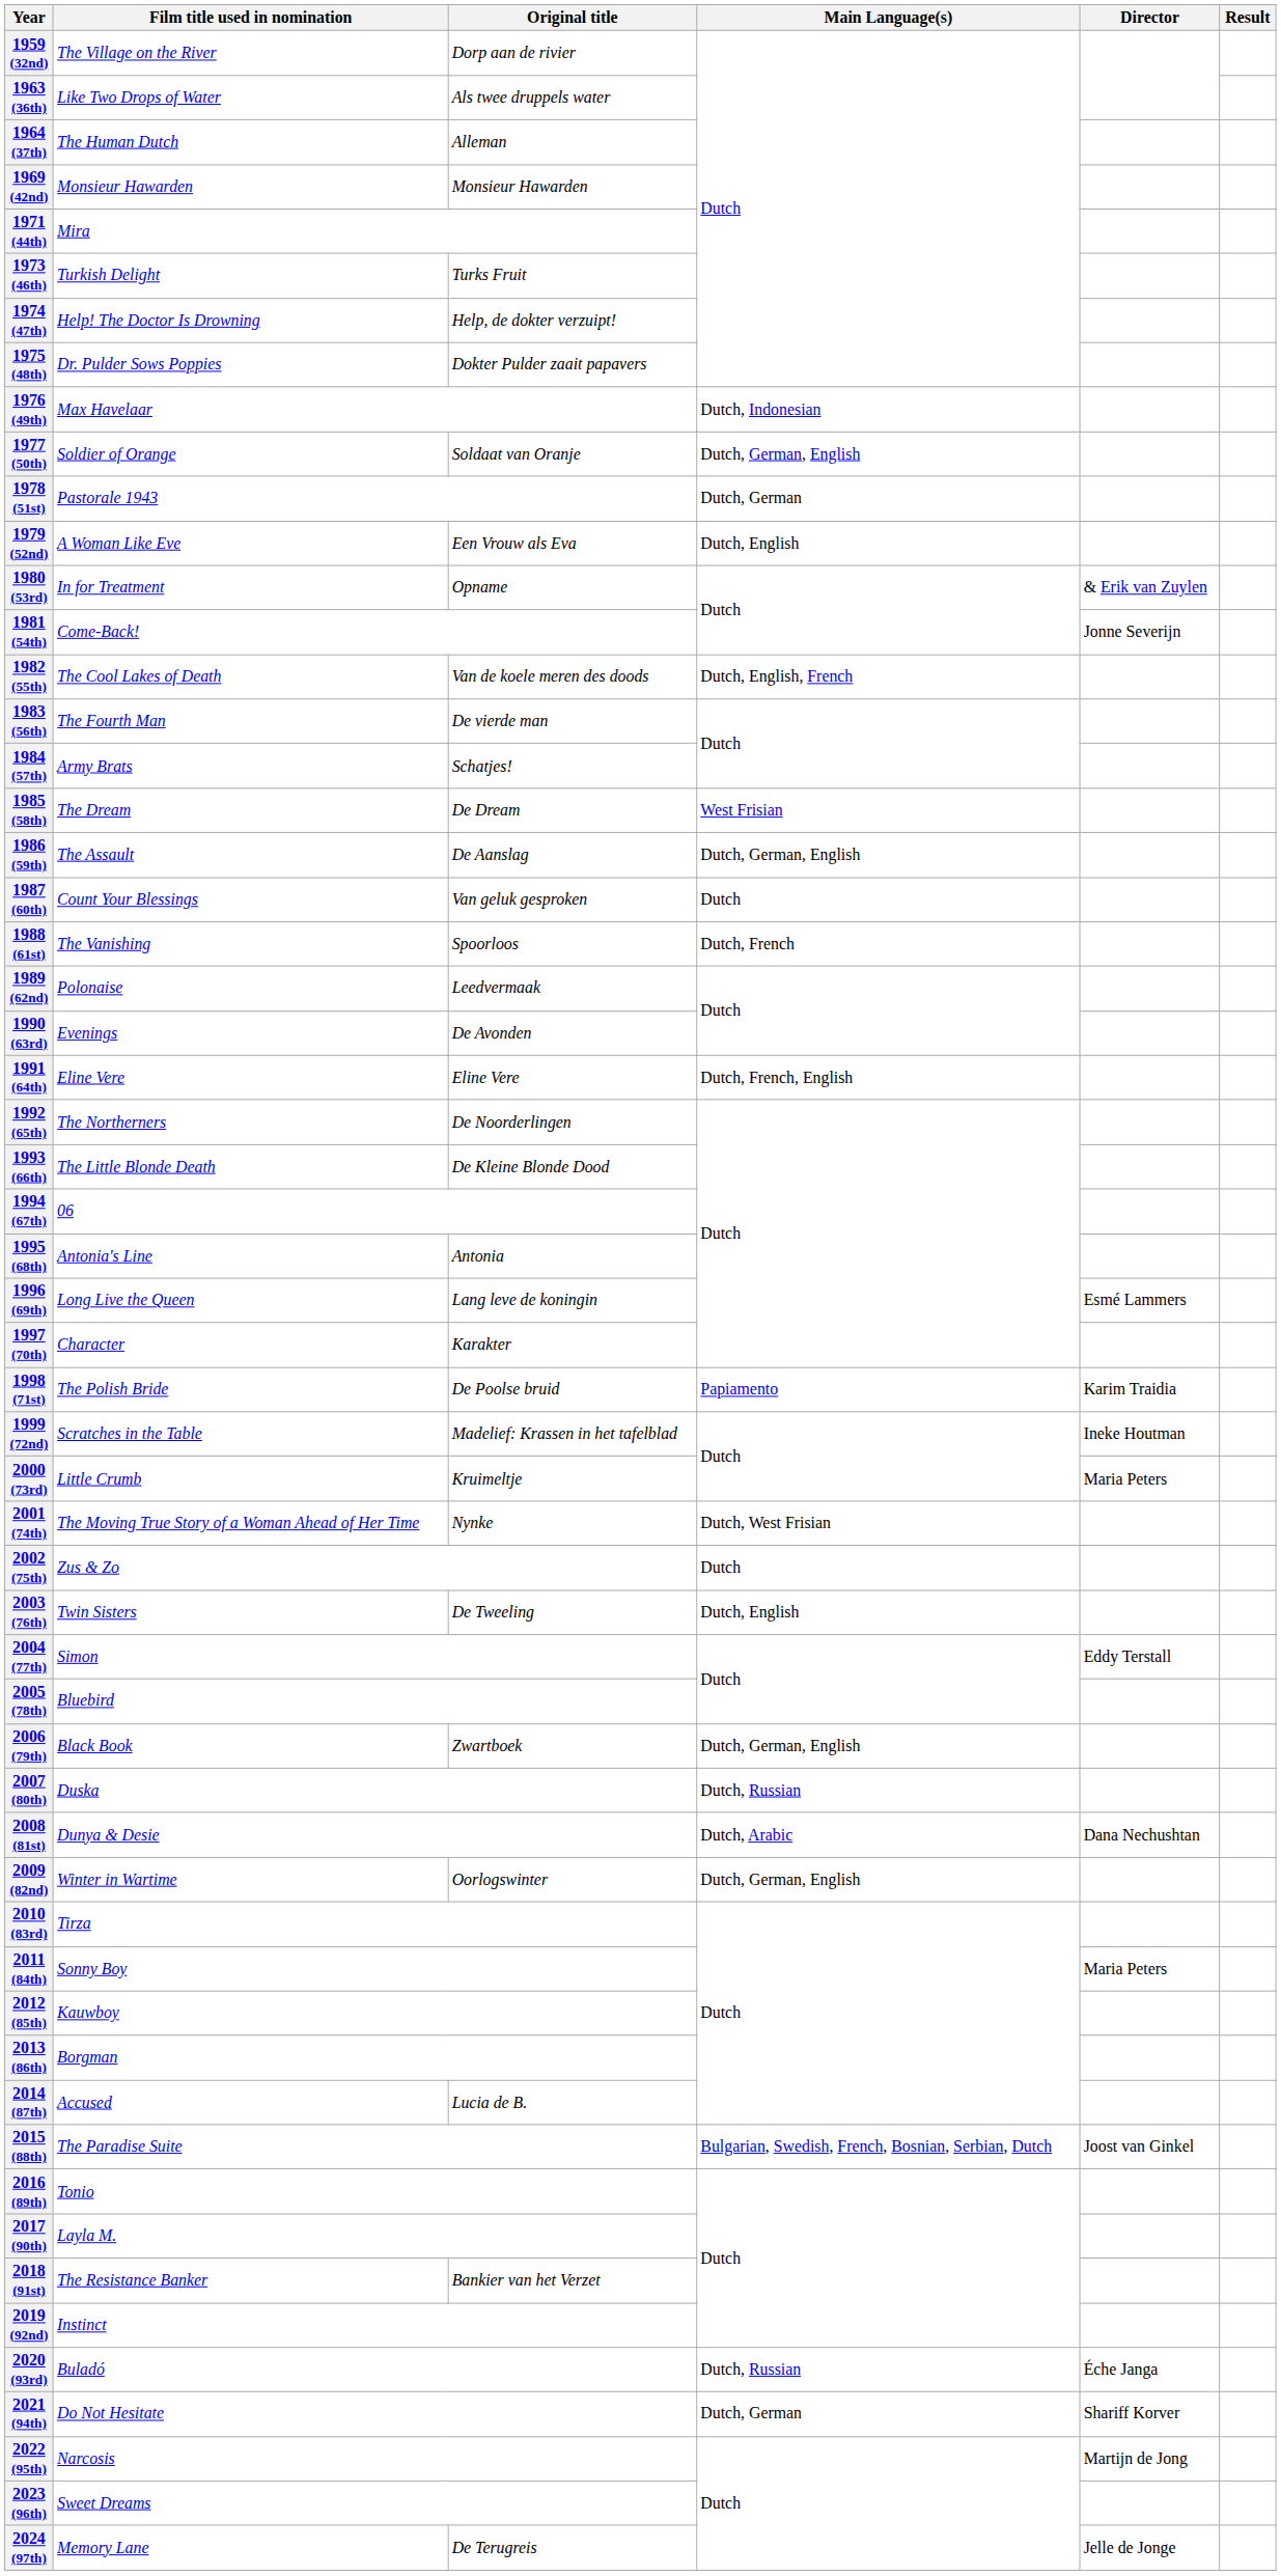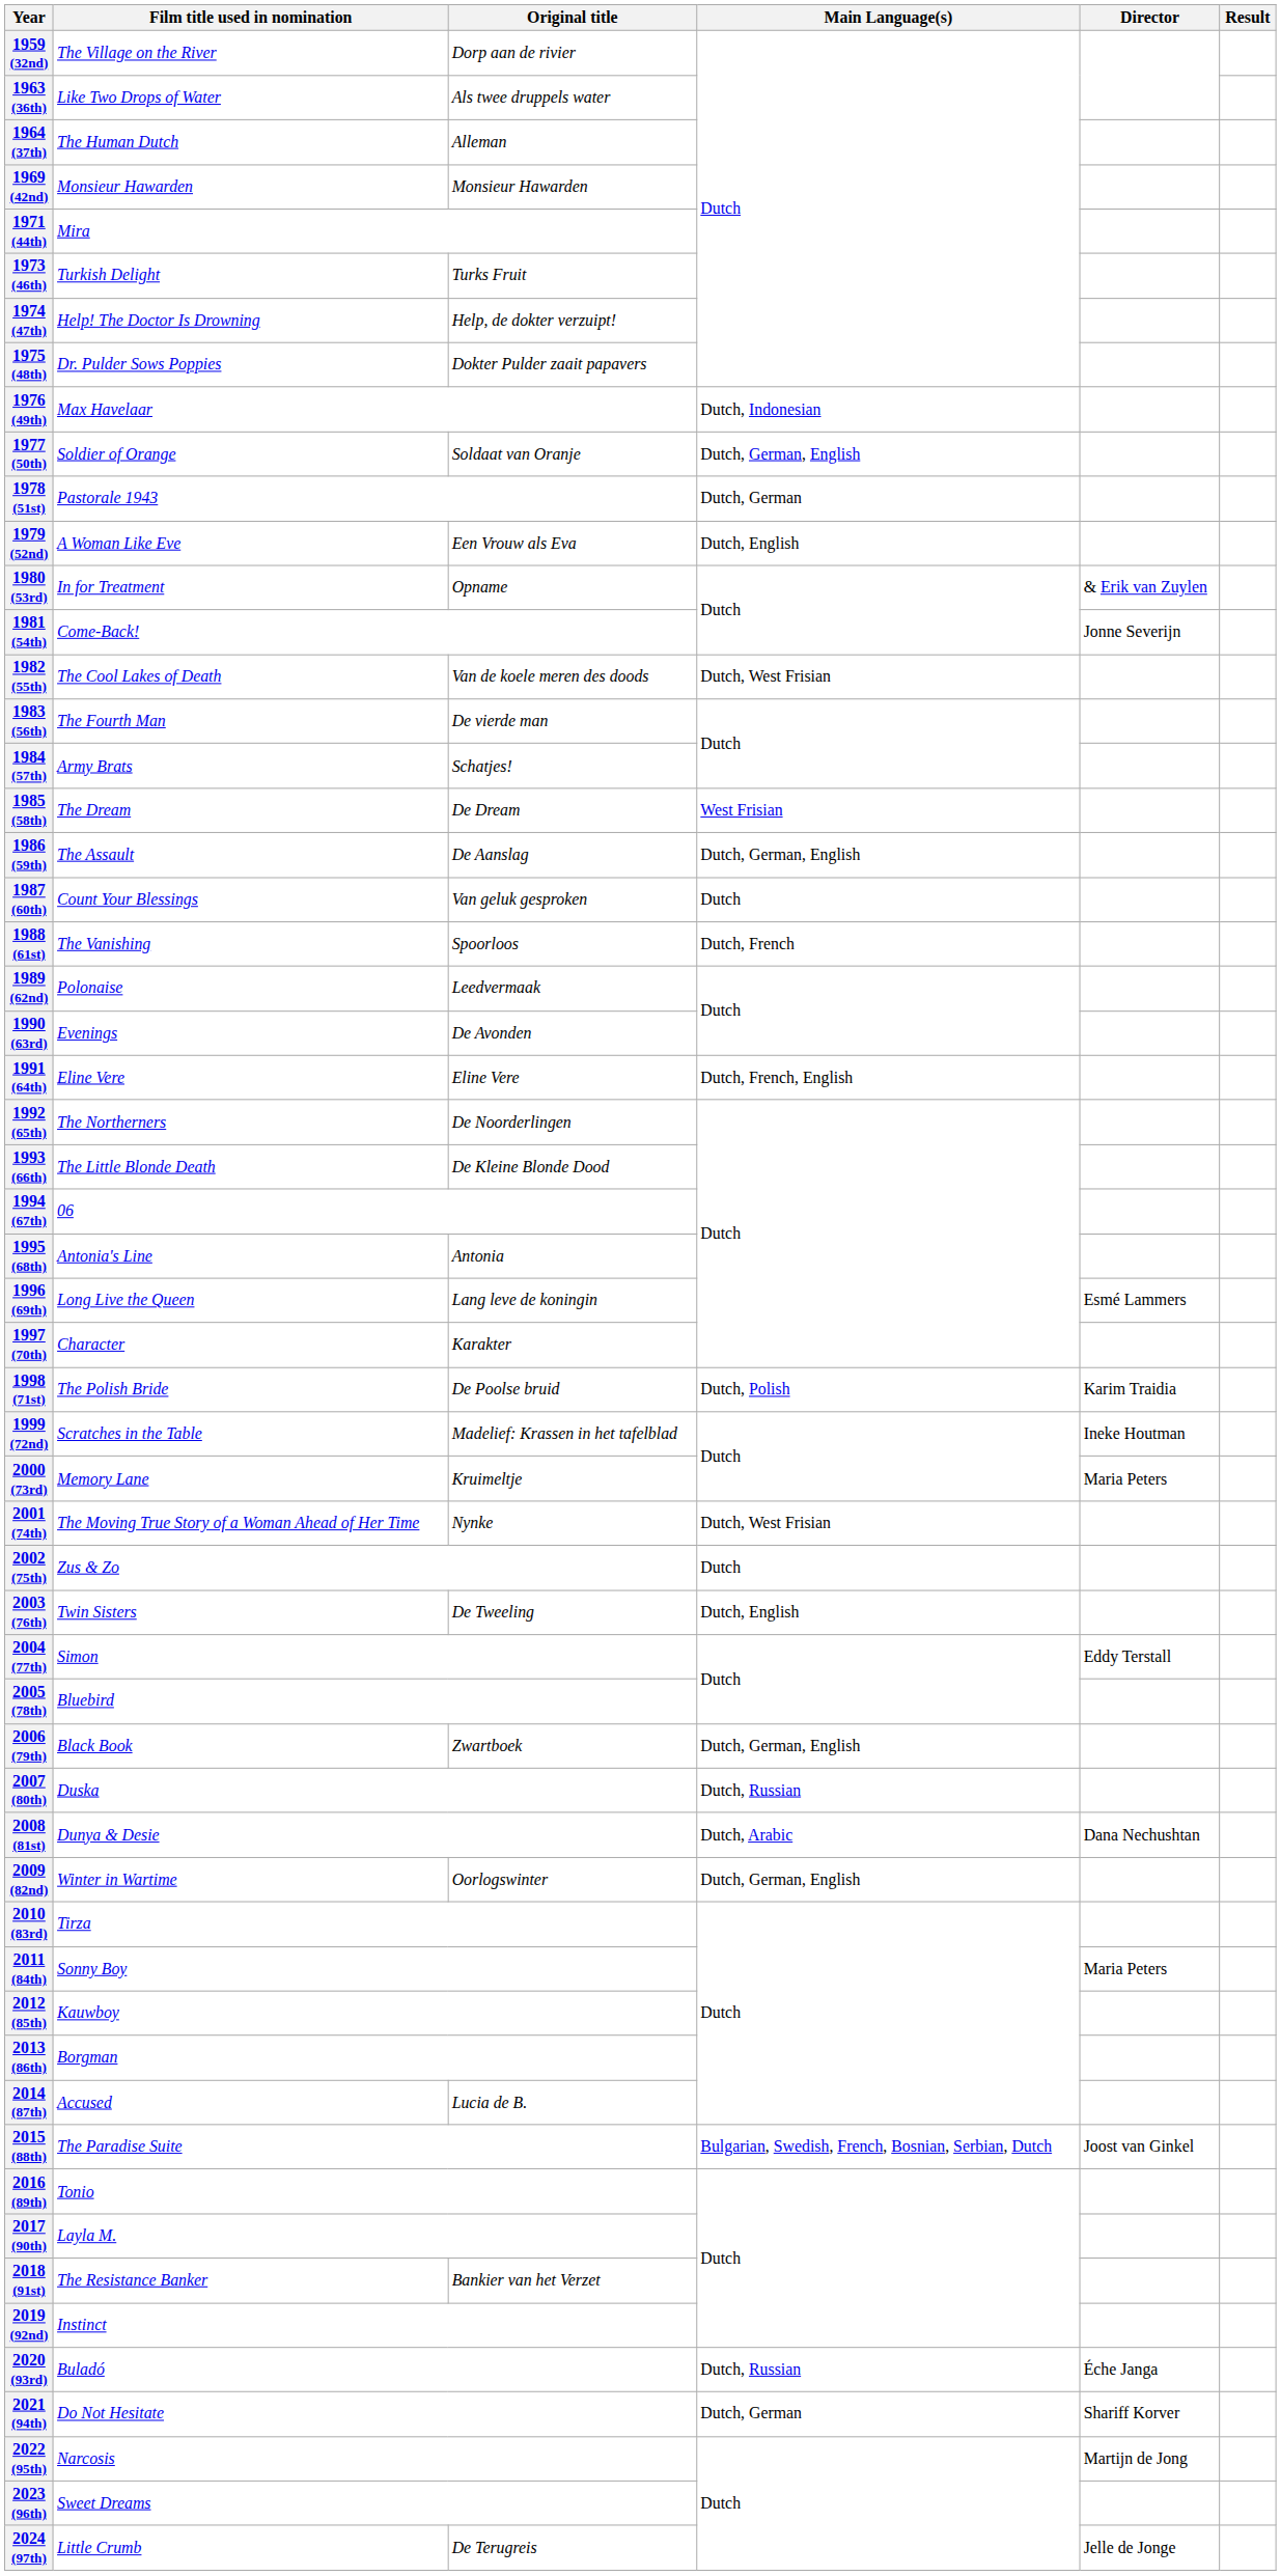 <table class="wikitable sortable" width="98%" style="background:#ffffff;">
 <tr>
 <th>Year</th>
 <th>Film title used in nomination</th>
 <th>Original title</th>
 <th>Main Language(s)</th>
 <th>Director</th>
 <th>Result</th>
 </tr>
 <tr>
 <th align="center"><a href='#'>1959</a><br><small><a href='#'>(32nd)</a></small></th>
 <td><em><a href='#'>The Village on the River</a></em></td>
 <td><em>Dorp aan de rivier</em></td>
 <td rowspan="8"><a href='#'>Dutch</a></td>
 <td rowspan="2"></td>
 <td></td>
 </tr>
 <tr>
 <th align="center"><a href='#'>1963</a><br><small><a href='#'>(36th)</a></small></th>
 <td><em><a href='#'>Like Two Drops of Water</a></em></td>
 <td><em>Als twee druppels water</em></td>
 <td></td>
 </tr>
 <tr>
 <th align="center"><a href='#'>1964</a><br><small><a href='#'>(37th)</a></small></th>
 <td><em><a href='#'>The Human Dutch</a></em></td>
 <td><em>Alleman</em></td>
 <td></td>
 <td></td>
 </tr>
 <tr>
 <th align="center"><a href='#'>1969</a><br><small><a href='#'>(42nd)</a></small></th>
 <td><em><a href='#'>Monsieur Hawarden</a></em></td>
 <td><em>Monsieur Hawarden</em></td>
 <td></td>
 <td></td>
 </tr>
 <tr>
 <th align="center"><a href='#'>1971</a><br><small><a href='#'>(44th)</a></small></th>
 <td colspan="2"><em><a href='#'>Mira</a></em></td>
 <td></td>
 <td></td>
 </tr>
 <tr>
 <th align="center"><a href='#'>1973</a><br><small><a href='#'>(46th)</a></small></th>
 <td><em><a href='#'>Turkish Delight</a></em></td>
 <td><em>Turks Fruit</em></td>
 <td></td>
 <td></td>
 </tr>
 <tr>
 <th align="center"><a href='#'>1974</a><br><small><a href='#'>(47th)</a></small></th>
 <td><em><a href='#'>Help! The Doctor Is Drowning</a></em></td>
 <td><em>Help, de dokter verzuipt!</em></td>
 <td></td>
 <td></td>
 </tr>
 <tr>
 <th align="center"><a href='#'>1975</a><br><small><a href='#'>(48th)</a></small></th>
 <td><em><a href='#'>Dr. Pulder Sows Poppies</a></em></td>
 <td><em>Dokter Pulder zaait papavers</em></td>
 <td></td>
 <td></td>
 </tr>
 <tr>
 <th align="center"><a href='#'>1976</a><br><small><a href='#'>(49th)</a></small></th>
 <td colspan="2"><em><a href='#'>Max Havelaar</a></em></td>
 <td>Dutch, <a href='#'>Indonesian</a></td>
 <td></td>
 <td></td>
 </tr>
 <tr>
 <th align="center"><a href='#'>1977</a><br><small><a href='#'>(50th)</a></small></th>
 <td><em><a href='#'>Soldier of Orange</a></em></td>
 <td><em>Soldaat van Oranje</em></td>
 <td>Dutch, <a href='#'>German</a>, <a href='#'>English</a></td>
 <td></td>
 <td></td>
 </tr>
 <tr>
 <th align="center"><a href='#'>1978</a><br><small><a href='#'>(51st)</a></small></th>
 <td colspan="2"><em><a href='#'>Pastorale 1943</a></em></td>
 <td>Dutch, German</td>
 <td></td>
 <td></td>
 </tr>
 <tr>
 <th align="center"><a href='#'>1979</a><br><small><a href='#'>(52nd)</a></small></th>
 <td><em><a href='#'>A Woman Like Eve</a></em></td>
 <td><em>Een Vrouw als Eva</em></td>
 <td>Dutch, English</td>
 <td></td>
 <td></td>
 </tr>
 <tr>
 <th align="center"><a href='#'>1980</a><br><small><a href='#'>(53rd)</a></small></th>
 <td><em><a href='#'>In for Treatment</a></em></td>
 <td><em>Opname</em></td>
 <td rowspan="2">Dutch</td>
 <td> & <a href='#'>Erik van Zuylen</a></td>
 <td></td>
 </tr>
 <tr>
 <th align="center"><a href='#'>1981</a><br><small><a href='#'>(54th)</a></small></th>
 <td colspan="2"><em><a href='#'>Come-Back!</a></em></td>
 <td>Jonne Severijn</td>
 <td></td>
 </tr>
 <tr>
 <th align="center"><a href='#'>1982</a><br><small><a href='#'>(55th)</a></small></th>
 <td><em><a href='#'>The Cool Lakes of Death</a></em></td>
 <td><em>Van de koele meren des doods</em></td>
-<td>Dutch, English, <a href='#'>French</a></td>
+<td>Dutch, West Frisian</td>
 <td></td>
 <td></td>
 </tr>
 <tr>
 <th align="center"><a href='#'>1983</a><br><small><a href='#'>(56th)</a></small></th>
 <td><em><a href='#'>The Fourth Man</a></em></td>
 <td><em>De vierde man</em></td>
 <td rowspan="2">Dutch</td>
 <td></td>
 <td></td>
 </tr>
 <tr>
 <th align="center"><a href='#'>1984</a><br><small><a href='#'>(57th)</a></small></th>
 <td><em><a href='#'>Army Brats</a></em></td>
 <td><em>Schatjes!</em></td>
 <td></td>
 <td></td>
 </tr>
 <tr>
 <th align="center"><a href='#'>1985</a><br><small><a href='#'>(58th)</a></small></th>
 <td><em><a href='#'>The Dream</a></em></td>
 <td><em>De Dream</em></td>
 <td><a href='#'>West Frisian</a></td>
 <td></td>
 <td></td>
 </tr>
 <tr>
 <th align="center"><a href='#'>1986</a><br><small><a href='#'>(59th)</a></small></th>
 <td><em><a href='#'>The Assault</a></em></td>
 <td><em>De Aanslag</em></td>
 <td>Dutch, German, English</td>
 <td></td>
 <td></td>
 </tr>
 <tr>
 <th align="center"><a href='#'>1987</a><br><small><a href='#'>(60th)</a></small></th>
 <td><em><a href='#'>Count Your Blessings</a></em></td>
 <td><em>Van geluk gesproken</em></td>
 <td>Dutch</td>
 <td></td>
 <td></td>
 </tr>
 <tr>
 <th align="center"><a href='#'>1988</a><br><small><a href='#'>(61st)</a></small></th>
 <td><em><a href='#'>The Vanishing</a></em></td>
 <td><em>Spoorloos</em></td>
 <td>Dutch, French</td>
 <td></td>
 <td></td>
 </tr>
 <tr>
 <th align="center"><a href='#'>1989</a><br><small><a href='#'>(62nd)</a></small></th>
 <td><em><a href='#'>Polonaise</a></em></td>
 <td><em>Leedvermaak</em></td>
 <td rowspan="2">Dutch</td>
 <td></td>
 <td></td>
 </tr>
 <tr>
 <th align="center"><a href='#'>1990</a><br><small><a href='#'>(63rd)</a></small></th>
 <td><em><a href='#'>Evenings</a></em></td>
 <td><em>De Avonden</em></td>
 <td></td>
 <td></td>
 </tr>
 <tr>
 <th align="center"><a href='#'>1991</a><br><small><a href='#'>(64th)</a></small></th>
 <td><em><a href='#'>Eline Vere</a></em></td>
 <td><em>Eline Vere</em></td>
 <td>Dutch, French, English</td>
 <td></td>
 <td></td>
 </tr>
 <tr>
 <th align="center"><a href='#'>1992</a><br><small><a href='#'>(65th)</a></small></th>
 <td><em><a href='#'>The Northerners</a></em></td>
 <td><em>De Noorderlingen</em></td>
 <td rowspan="6">Dutch</td>
 <td></td>
 <td></td>
 </tr>
 <tr>
 <th align="center"><a href='#'>1993</a><br><small><a href='#'>(66th)</a></small></th>
 <td><em><a href='#'>The Little Blonde Death</a></em></td>
 <td><em>De Kleine Blonde Dood</em></td>
 <td></td>
 <td></td>
 </tr>
 <tr>
 <th align="center"><a href='#'>1994</a><br><small><a href='#'>(67th)</a></small></th>
 <td colspan="2"><em><a href='#'>06</a></em></td>
 <td></td>
 <td></td>
 </tr>
 <tr>
 <th align="center"><a href='#'>1995</a><br><small><a href='#'>(68th)</a></small></th>
 <td><em><a href='#'>Antonia's Line</a></em></td>
 <td><em>Antonia</em></td>
 <td></td>
 <td></td>
 </tr>
 <tr>
 <th align="center"><a href='#'>1996</a><br><small><a href='#'>(69th)</a></small></th>
 <td><em><a href='#'>Long Live the Queen</a></em></td>
 <td><em>Lang leve de koningin</em></td>
 <td>Esmé Lammers</td>
 <td></td>
 </tr>
 <tr>
 <th align="center"><a href='#'>1997</a><br><small><a href='#'>(70th)</a></small></th>
 <td><em><a href='#'>Character</a></em></td>
 <td><em>Karakter</em></td>
 <td></td>
 <td></td>
 </tr>
 <tr>
 <th align="center"><a href='#'>1998</a><br><small><a href='#'>(71st)</a></small></th>
 <td><em><a href='#'>The Polish Bride</a></em></td>
 <td><em>De Poolse bruid</em></td>
-<td><a href='#'>Papiamento</a></td>
+<td>Dutch, <a href='#'>Polish</a></td>
 <td>Karim Traidia</td>
 <td></td>
 </tr>
 <tr>
 <th align="center"><a href='#'>1999</a><br><small><a href='#'>(72nd)</a></small></th>
 <td><em><a href='#'>Scratches in the Table</a></em></td>
 <td><em>Madelief: Krassen in het tafelblad</em></td>
 <td rowspan="2">Dutch</td>
 <td>Ineke Houtman</td>
 <td></td>
 </tr>
 <tr>
 <th align="center"><a href='#'>2000</a><br><small><a href='#'>(73rd)</a></small></th>
-<td><em><a href='#'>Little Crumb</a></em></td>
+<td><em><a href='#'>Memory Lane</a></em></td>
 <td><em>Kruimeltje</em></td>
 <td>Maria Peters</td>
 <td></td>
 </tr>
 <tr>
 <th align="center"><a href='#'>2001</a><br><small><a href='#'>(74th)</a></small></th>
 <td><em><a href='#'>The Moving True Story of a Woman Ahead of Her Time</a></em></td>
 <td><em>Nynke</em></td>
 <td>Dutch, West Frisian</td>
 <td></td>
 <td></td>
 </tr>
 <tr>
 <th align="center"><a href='#'>2002</a><br><small><a href='#'>(75th)</a></small></th>
 <td colspan="2"><em><a href='#'>Zus & Zo</a></em></td>
 <td>Dutch</td>
 <td></td>
 <td></td>
 </tr>
 <tr>
 <th align="center"><a href='#'>2003</a><br><small><a href='#'>(76th)</a></small></th>
 <td><em><a href='#'>Twin Sisters</a></em></td>
 <td><em>De Tweeling</em></td>
 <td>Dutch, English</td>
 <td></td>
 <td></td>
 </tr>
 <tr>
 <th align="center"><a href='#'>2004</a><br><small><a href='#'>(77th)</a></small></th>
 <td colspan="2"><em><a href='#'>Simon</a></em></td>
 <td rowspan="2">Dutch</td>
 <td>Eddy Terstall</td>
 <td></td>
 </tr>
 <tr>
 <th align="center"><a href='#'>2005</a><br><small><a href='#'>(78th)</a></small></th>
 <td colspan="2"><em><a href='#'>Bluebird</a></em></td>
 <td></td>
 <td></td>
 </tr>
 <tr>
 <th align="center"><a href='#'>2006</a><br><small><a href='#'>(79th)</a></small></th>
 <td><em><a href='#'>Black Book</a></em></td>
 <td><em>Zwartboek</em></td>
 <td>Dutch, German, English</td>
 <td></td>
 <td></td>
 </tr>
 <tr>
 <th align="center"><a href='#'>2007</a><br><small><a href='#'>(80th)</a></small></th>
 <td colspan="2"><em><a href='#'>Duska</a></em></td>
 <td>Dutch, <a href='#'>Russian</a></td>
 <td></td>
 <td></td>
 </tr>
 <tr>
 <th align="center"><a href='#'>2008</a><br><small><a href='#'>(81st)</a></small></th>
 <td colspan="2"><em><a href='#'>Dunya & Desie</a></em></td>
 <td>Dutch, <a href='#'>Arabic</a></td>
 <td>Dana Nechushtan</td>
 <td></td>
 </tr>
 <tr>
 <th align="center"><a href='#'>2009</a><br><small><a href='#'>(82nd)</a></small></th>
 <td><em><a href='#'>Winter in Wartime</a></em> </td>
 <td><em>Oorlogswinter</em></td>
 <td>Dutch, German, English</td>
 <td></td>
 <td></td>
 </tr>
 <tr>
 <th align="center"><a href='#'>2010</a><br><small><a href='#'>(83rd)</a></small></th>
 <td colspan="2"><em><a href='#'>Tirza</a></em></td>
 <td rowspan="5">Dutch</td>
 <td></td>
 <td></td>
 </tr>
 <tr>
 <th align="center"><a href='#'>2011</a><br><small><a href='#'>(84th)</a></small></th>
 <td colspan="2"><em><a href='#'>Sonny Boy</a></em></td>
 <td>Maria Peters</td>
 <td></td>
 </tr>
 <tr>
 <th align="center"><a href='#'>2012</a><br><small><a href='#'>(85th)</a></small></th>
 <td colspan="2"><em><a href='#'>Kauwboy</a></em></td>
 <td></td>
 <td></td>
 </tr>
 <tr>
 <th align="center"><a href='#'>2013</a><br><small><a href='#'>(86th)</a></small></th>
 <td colspan="2"><em><a href='#'>Borgman</a></em></td>
 <td></td>
 <td></td>
 </tr>
 <tr>
 <th align="center"><a href='#'>2014</a><br><small><a href='#'>(87th)</a></small></th>
 <td><em><a href='#'>Accused</a></em></td>
 <td><em>Lucia de B.</em></td>
 <td></td>
 <td></td>
 </tr>
 <tr>
 <th align="center"><a href='#'>2015</a><br><small><a href='#'>(88th)</a></small></th>
 <td colspan="2"><em><a href='#'>The Paradise Suite</a></em></td>
 <td><a href='#'>Bulgarian</a>, <a href='#'>Swedish</a>, <a href='#'>French</a>, <a href='#'>Bosnian</a>, <a href='#'>Serbian</a>, <a href='#'>Dutch</a></td>
 <td>Joost van Ginkel</td>
 <td></td>
 </tr>
 <tr>
 <th align="center"><a href='#'>2016</a><br><small><a href='#'>(89th)</a></small></th>
 <td colspan="2"><em><a href='#'>Tonio</a></em></td>
 <td rowspan="4">Dutch</td>
 <td></td>
 <td></td>
 </tr>
 <tr>
 <th align="center"><a href='#'>2017</a><br><small><a href='#'>(90th)</a></small></th>
 <td colspan="2"><em><a href='#'>Layla M.</a></em></td>
 <td></td>
 <td></td>
 </tr>
 <tr>
 <th align="center"><a href='#'>2018</a><br><small><a href='#'>(91st)</a></small></th>
 <td><em><a href='#'>The Resistance Banker</a></em></td>
 <td><em>Bankier van het Verzet</em></td>
 <td></td>
 <td></td>
 </tr>
 <tr>
 <th align="center"><a href='#'>2019</a><br><small><a href='#'>(92nd)</a></small></th>
 <td colspan="2"><em><a href='#'>Instinct</a></em></td>
 <td></td>
 <td></td>
 </tr>
 <tr>
 <th align="center"><a href='#'>2020</a><br><small><a href='#'>(93rd)</a></small></th>
 <td colspan="2"><em><a href='#'>Buladó</a></em></td>
 <td>Dutch, <a href='#'>Russian</a></td>
 <td>Éche Janga</td>
 <td></td>
 </tr>
 <tr>
 <th align="center"><a href='#'>2021</a><br><small><a href='#'>(94th)</a></small></th>
 <td colspan="2"><em><a href='#'>Do Not Hesitate</a></em></td>
 <td>Dutch, German</td>
 <td>Shariff Korver</td>
 <td></td>
 </tr>
 <tr>
 <th align="center"><a href='#'>2022</a><br><small><a href='#'>(95th)</a></small></th>
 <td colspan="2"><em><a href='#'>Narcosis</a></em></td>
 <td rowspan="3">Dutch</td>
 <td>Martijn de Jong</td>
 <td></td>
 </tr>
 <tr>
 <th align="center"><a href='#'>2023</a><br><small><a href='#'>(96th)</a></small></th>
 <td colspan="2"><em><a href='#'>Sweet Dreams</a></em></td>
 <td></td>
 <td></td>
 </tr>
 <tr>
 <th><a href='#'>2024</a><br><small><a href='#'>(97th)</a></small></th>
-<td><em><a href='#'>Memory Lane</a></em></td>
+<td><em><a href='#'>Little Crumb</a></em></td>
 <td><em>De Terugreis</em></td>
 <td>Jelle de Jonge</td>
 <td></td>
 </tr>
 </table>
